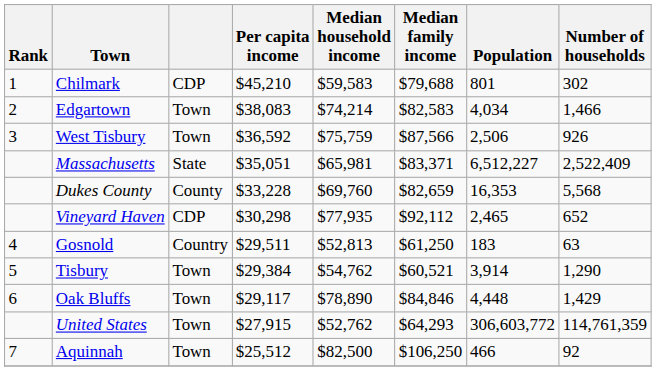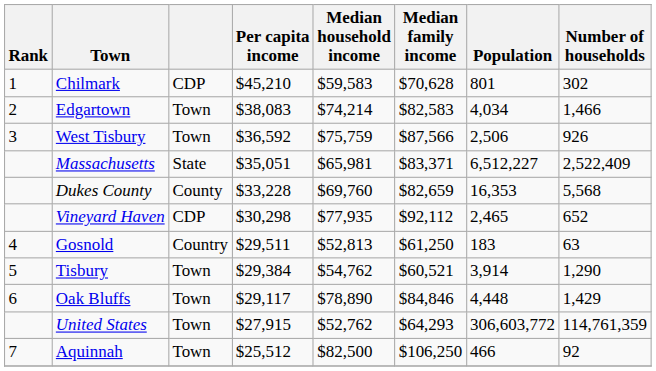 <table class="wikitable sortable">
 <tr valign=bottom>
 <th>Rank</th>
 <th>Town</th>
 <th></th>
 <th>Per capita<br>income</th>
 <th>Median<br>household<br>income</th>
 <th>Median<br>family<br>income</th>
 <th>Population</th>
 <th>Number of<br>households</th>
 </tr>
 <tr>
 <td>1</td>
 <td><a href='#'>Chilmark</a></td>
 <td>CDP</td>
 <td>$45,210</td>
 <td>$59,583</td>
-<td>$79,688</td>
+<td>$70,628</td>
 <td>801</td>
 <td>302</td>
 </tr>
 <tr>
 <td>2</td>
 <td><a href='#'>Edgartown</a></td>
 <td>Town</td>
 <td>$38,083</td>
 <td>$74,214</td>
 <td>$82,583</td>
 <td>4,034</td>
 <td>1,466</td>
 </tr>
 <tr>
 <td>3</td>
 <td><a href='#'>West Tisbury</a></td>
 <td>Town</td>
 <td>$36,592</td>
 <td>$75,759</td>
 <td>$87,566</td>
 <td>2,506</td>
 <td>926</td>
 </tr>
 <tr>
 <td></td>
 <td><em><a href='#'>Massachusetts</a></em></td>
 <td>State</td>
 <td>$35,051</td>
 <td>$65,981</td>
 <td>$83,371</td>
 <td>6,512,227</td>
 <td>2,522,409</td>
 </tr>
 <tr>
 <td></td>
 <td><em>Dukes County</em></td>
 <td>County</td>
 <td>$33,228</td>
 <td>$69,760</td>
 <td>$82,659</td>
 <td>16,353</td>
 <td>5,568</td>
 </tr>
 <tr>
 <td></td>
 <td><em><a href='#'>Vineyard Haven</a></em></td>
 <td>CDP</td>
 <td>$30,298</td>
 <td>$77,935</td>
 <td>$92,112</td>
 <td>2,465</td>
 <td>652</td>
 </tr>
 <tr>
 <td>4</td>
 <td><a href='#'>Gosnold</a></td>
 <td>Country</td>
 <td>$29,511</td>
 <td>$52,813</td>
 <td>$61,250</td>
 <td>183</td>
 <td>63</td>
 </tr>
 <tr>
 <td>5</td>
 <td><a href='#'>Tisbury</a></td>
 <td>Town</td>
 <td>$29,384</td>
 <td>$54,762</td>
 <td>$60,521</td>
 <td>3,914</td>
 <td>1,290</td>
 </tr>
 <tr>
 <td>6</td>
 <td><a href='#'>Oak Bluffs</a></td>
 <td>Town</td>
 <td>$29,117</td>
 <td>$78,890</td>
 <td>$84,846</td>
 <td>4,448</td>
 <td>1,429</td>
 </tr>
 <tr>
 <td></td>
 <td><em><a href='#'>United States</a></em></td>
 <td>Town</td>
 <td>$27,915</td>
 <td>$52,762</td>
 <td>$64,293</td>
 <td>306,603,772</td>
 <td>114,761,359</td>
 </tr>
 <tr>
 <td>7</td>
 <td><a href='#'>Aquinnah</a></td>
 <td>Town</td>
 <td>$25,512</td>
 <td>$82,500</td>
 <td>$106,250</td>
 <td>466</td>
 <td>92</td>
 </tr>
 <tr>
 </tr>
 </table>
